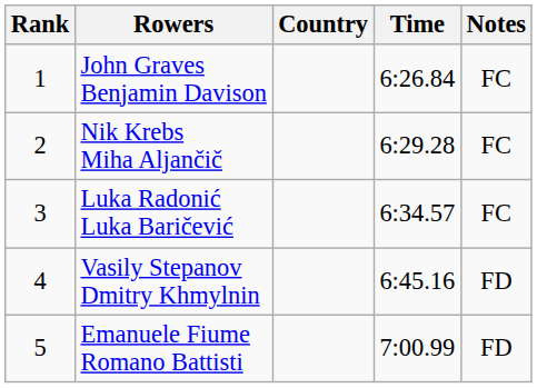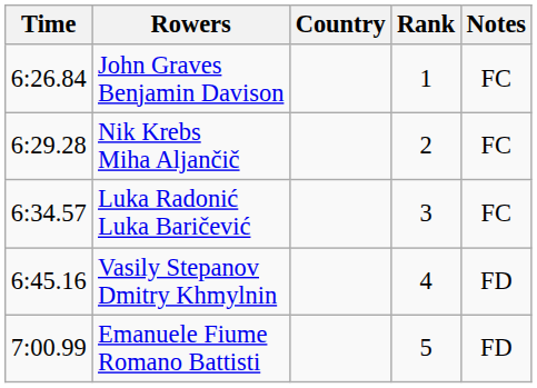 <table class="wikitable" style="text-align:center">
 <tr>
-<th>Rank</th>
+<th>Time</th>
 <th>Rowers</th>
 <th>Country</th>
-<th>Time</th>
+<th>Rank</th>
 <th>Notes</th>
 </tr>
 <tr>
-<td>1</td>
+<td>6:26.84</td>
 <td align="left"><a href='#'>John Graves</a><br><a href='#'>Benjamin Davison</a></td>
 <td align="left"></td>
-<td>6:26.84</td>
+<td>1</td>
 <td>FC</td>
 </tr>
 <tr>
-<td>2</td>
+<td>6:29.28</td>
 <td align="left"><a href='#'>Nik Krebs</a><br><a href='#'>Miha Aljančič</a></td>
 <td align="left"></td>
-<td>6:29.28</td>
+<td>2</td>
 <td>FC</td>
 </tr>
 <tr>
-<td>3</td>
+<td>6:34.57</td>
 <td align="left"><a href='#'>Luka Radonić</a><br><a href='#'>Luka Baričević</a></td>
 <td align="left"></td>
-<td>6:34.57</td>
+<td>3</td>
 <td>FC</td>
 </tr>
 <tr>
-<td>4</td>
+<td>6:45.16</td>
 <td align="left"><a href='#'>Vasily Stepanov</a><br><a href='#'>Dmitry Khmylnin</a></td>
 <td align="left"></td>
-<td>6:45.16</td>
+<td>4</td>
 <td>FD</td>
 </tr>
 <tr>
-<td>5</td>
+<td>7:00.99</td>
 <td align="left"><a href='#'>Emanuele Fiume</a><br><a href='#'>Romano Battisti</a></td>
 <td align="left"></td>
-<td>7:00.99</td>
+<td>5</td>
 <td>FD</td>
 </tr>
 </table>
